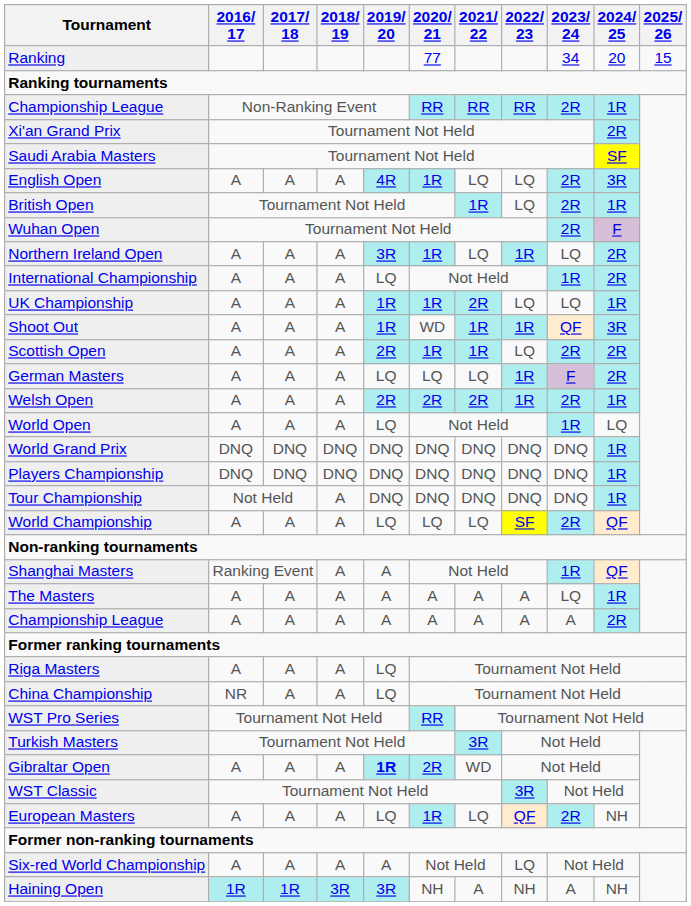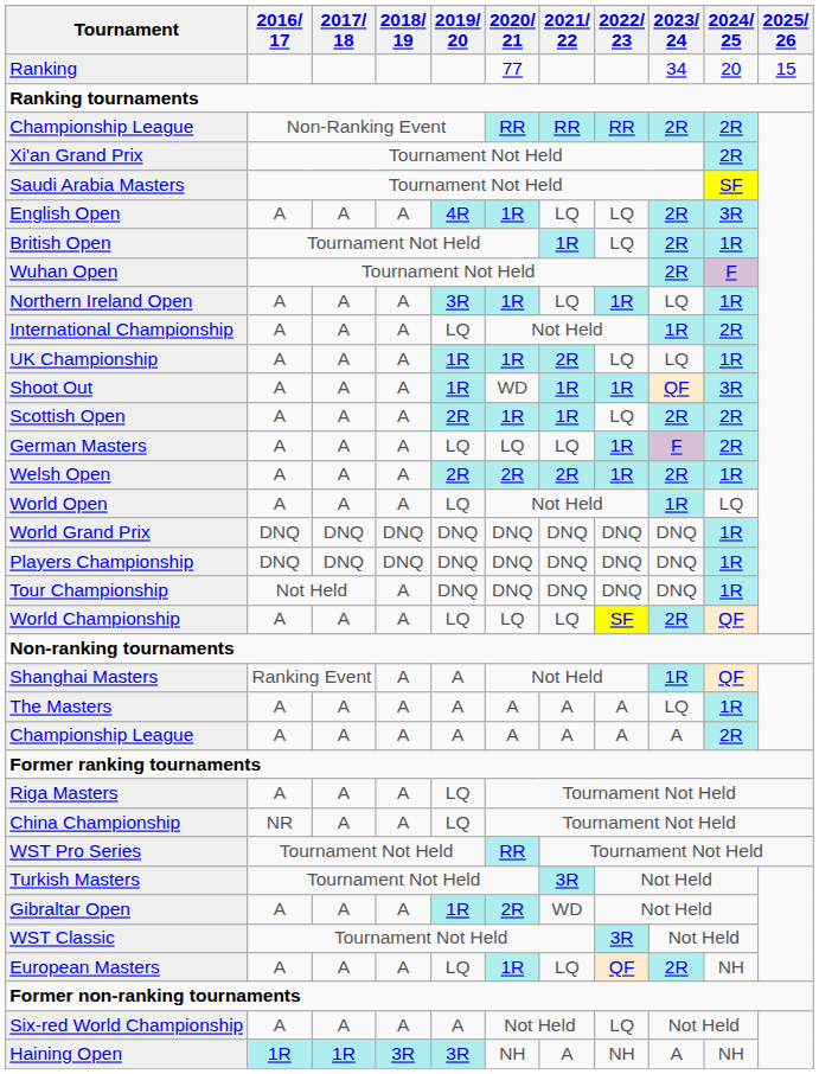 <table class="wikitable" style="font-size:85%;">
 <tr>
 <th>Tournament</th>
 <th><a href='#'>2016/<br>17</a></th>
 <th><a href='#'>2017/<br>18</a></th>
 <th><a href='#'>2018/<br>19</a></th>
 <th><a href='#'>2019/<br>20</a></th>
 <th><a href='#'>2020/<br>21</a></th>
 <th><a href='#'>2021/<br>22</a></th>
 <th><a href='#'>2022/<br>23</a></th>
 <th><a href='#'>2023/<br>24</a></th>
 <th><a href='#'>2024/<br>25</a></th>
 <th><a href='#'>2025/<br>26</a></th>
 </tr>
 <tr>
 <td style="background:#EFEFEF;"><a href='#'>Ranking</a></td>
 <td align="center"></td>
 <td align="center"></td>
 <td align="center"></td>
 <td align="center"></td>
 <td align="center"><a href='#'>77</a></td>
 <td align="center"></td>
 <td align="center"></td>
 <td align="center"><a href='#'>34</a></td>
 <td align="center"><a href='#'>20</a></td>
 <td align="center"><a href='#'>15</a></td>
 </tr>
 <tr>
 <td colspan="20"><strong>Ranking tournaments</strong></td>
 </tr>
 <tr>
 <td style="background:#EFEFEF;"><a href='#'>Championship League</a></td>
 <td align="center" colspan="4" style="color:#555555;">Non-Ranking Event</td>
 <td align="center" style="background:#afeeee;"><a href='#'>RR</a></td>
 <td align="center" style="background:#afeeee;"><a href='#'>RR</a></td>
 <td align="center" style="background:#afeeee;"><a href='#'>RR</a></td>
 <td align="center" style="background:#afeeee;"><a href='#'>2R</a></td>
-<td align="center" style="background:#afeeee;"><a href='#'>1R</a></td>
+<td align="center" style="background:#afeeee;"><a href='#'>2R</a></td>
 </tr>
 <tr>
 <td style="background:#EFEFEF;"><a href='#'>Xi'an Grand Prix</a></td>
 <td align="center" colspan="8" style="color:#555555;">Tournament Not Held</td>
 <td align="center" style="background:#afeeee;"><a href='#'>2R</a></td>
 </tr>
 <tr>
 <td style="background:#EFEFEF;"><a href='#'>Saudi Arabia Masters</a></td>
 <td align="center" colspan="8" style="color:#555555;">Tournament Not Held</td>
 <td align="center" style="background:yellow;"><a href='#'>SF</a></td>
 </tr>
 <tr>
 <td style="background:#EFEFEF;"><a href='#'>English Open</a></td>
 <td align="center" style="color:#555555;">A</td>
 <td align="center" style="color:#555555;">A</td>
 <td align="center" style="color:#555555;">A</td>
 <td align="center" style="background:#afeeee;"><a href='#'>4R</a></td>
 <td align="center" style="background:#afeeee;"><a href='#'>1R</a></td>
 <td align="center" style="color:#555555;">LQ</td>
 <td align="center" style="color:#555555;">LQ</td>
 <td align="center" style="background:#afeeee;"><a href='#'>2R</a></td>
 <td align="center" style="background:#afeeee;"><a href='#'>3R</a></td>
 </tr>
 <tr>
 <td style="background:#EFEFEF;"><a href='#'>British Open</a></td>
 <td align="center" colspan="5" style="color:#555555;">Tournament Not Held</td>
 <td align="center" style="background:#afeeee;"><a href='#'>1R</a></td>
 <td align="center" style="color:#555555;">LQ</td>
 <td align="center" style="background:#afeeee;"><a href='#'>2R</a></td>
 <td align="center" style="background:#afeeee;"><a href='#'>1R</a></td>
 </tr>
 <tr>
 <td style="background:#EFEFEF;"><a href='#'>Wuhan Open</a></td>
 <td align="center" colspan="7" style="color:#555555;">Tournament Not Held</td>
 <td align="center" style="background:#afeeee;"><a href='#'>2R</a></td>
 <td align="center" style="background:thistle;"><a href='#'>F</a></td>
 </tr>
 <tr>
 <td style="background:#EFEFEF;"><a href='#'>Northern Ireland Open</a></td>
 <td align="center" style="color:#555555;">A</td>
 <td align="center" style="color:#555555;">A</td>
 <td align="center" style="color:#555555;">A</td>
 <td align="center" style="background:#afeeee;"><a href='#'>3R</a></td>
 <td align="center" style="background:#afeeee;"><a href='#'>1R</a></td>
 <td align="center" style="color:#555555;">LQ</td>
 <td align="center" style="background:#afeeee;"><a href='#'>1R</a></td>
 <td align="center" style="color:#555555;">LQ</td>
-<td align="center" style="background:#afeeee;"><a href='#'>2R</a></td>
+<td align="center" style="background:#afeeee;"><a href='#'>1R</a></td>
 </tr>
 <tr>
 <td style="background:#EFEFEF;"><a href='#'>International Championship</a></td>
 <td align="center" style="color:#555555;">A</td>
 <td align="center" style="color:#555555;">A</td>
 <td align="center" style="color:#555555;">A</td>
 <td align="center" style="color:#555555;">LQ</td>
 <td align="center" colspan="3" style="color:#555555;">Not Held</td>
 <td align="center" style="background:#afeeee;"><a href='#'>1R</a></td>
 <td align="center" style="background:#afeeee;"><a href='#'>2R</a></td>
 </tr>
 <tr>
 <td style="background:#EFEFEF;"><a href='#'>UK Championship</a></td>
 <td align="center" style="color:#555555;">A</td>
 <td align="center" style="color:#555555;">A</td>
 <td align="center" style="color:#555555;">A</td>
 <td align="center" style="background:#afeeee;"><a href='#'>1R</a></td>
 <td align="center" style="background:#afeeee;"><a href='#'>1R</a></td>
 <td align="center" style="background:#afeeee;"><a href='#'>2R</a></td>
 <td align="center" style="color:#555555;">LQ</td>
 <td align="center" style="color:#555555;">LQ</td>
 <td align="center" style="background:#afeeee;"><a href='#'>1R</a></td>
 </tr>
 <tr>
 <td style="background:#EFEFEF;"><a href='#'>Shoot Out</a></td>
 <td align="center" style="color:#555555;">A</td>
 <td align="center" style="color:#555555;">A</td>
 <td align="center" style="color:#555555;">A</td>
 <td align="center" style="background:#afeeee;"><a href='#'>1R</a></td>
 <td align="center" style="color:#555555;">WD</td>
 <td align="center" style="background:#afeeee;"><a href='#'>1R</a></td>
 <td align="center" style="background:#afeeee;"><a href='#'>1R</a></td>
 <td align="center" style="background:#ffebcd;"><a href='#'>QF</a></td>
 <td align="center" style="background:#afeeee;"><a href='#'>3R</a></td>
 </tr>
 <tr>
 <td style="background:#EFEFEF;"><a href='#'>Scottish Open</a></td>
 <td align="center" style="color:#555555;">A</td>
 <td align="center" style="color:#555555;">A</td>
 <td align="center" style="color:#555555;">A</td>
 <td align="center" style="background:#afeeee;"><a href='#'>2R</a></td>
 <td align="center" style="background:#afeeee;"><a href='#'>1R</a></td>
 <td align="center" style="background:#afeeee;"><a href='#'>1R</a></td>
 <td align="center" style="color:#555555;">LQ</td>
 <td align="center" style="background:#afeeee;"><a href='#'>2R</a></td>
 <td align="center" style="background:#afeeee;"><a href='#'>2R</a></td>
 </tr>
 <tr>
 <td style="background:#EFEFEF;"><a href='#'>German Masters</a></td>
 <td align="center" style="color:#555555;">A</td>
 <td align="center" style="color:#555555;">A</td>
 <td align="center" style="color:#555555;">A</td>
 <td align="center" style="color:#555555;">LQ</td>
 <td align="center" style="color:#555555;">LQ</td>
 <td align="center" style="color:#555555;">LQ</td>
 <td align="center" style="background:#afeeee;"><a href='#'>1R</a></td>
 <td align="center" style="background:thistle;"><a href='#'>F</a></td>
 <td align="center" style="background:#afeeee;"><a href='#'>2R</a></td>
 </tr>
 <tr>
 <td style="background:#EFEFEF;"><a href='#'>Welsh Open</a></td>
 <td align="center" style="color:#555555;">A</td>
 <td align="center" style="color:#555555;">A</td>
 <td align="center" style="color:#555555;">A</td>
 <td align="center" style="background:#afeeee;"><a href='#'>2R</a></td>
 <td align="center" style="background:#afeeee;"><a href='#'>2R</a></td>
 <td align="center" style="background:#afeeee;"><a href='#'>2R</a></td>
 <td align="center" style="background:#afeeee;"><a href='#'>1R</a></td>
 <td align="center" style="background:#afeeee;"><a href='#'>2R</a></td>
 <td align="center" style="background:#afeeee;"><a href='#'>1R</a></td>
 </tr>
 <tr>
 <td style="background:#EFEFEF;"><a href='#'>World Open</a></td>
 <td align="center" style="color:#555555;">A</td>
 <td align="center" style="color:#555555;">A</td>
 <td align="center" style="color:#555555;">A</td>
 <td align="center" style="color:#555555;">LQ</td>
 <td align="center" colspan="3" style="color:#555555;">Not Held</td>
 <td align="center" style="background:#afeeee;"><a href='#'>1R</a></td>
 <td align="center" style="color:#555555;">LQ</td>
 </tr>
 <tr>
 <td style="background:#EFEFEF;"><a href='#'>World Grand Prix</a></td>
 <td align="center" style="color:#555555;">DNQ</td>
 <td align="center" style="color:#555555;">DNQ</td>
 <td align="center" style="color:#555555;">DNQ</td>
 <td align="center" style="color:#555555;">DNQ</td>
 <td align="center" style="color:#555555;">DNQ</td>
 <td align="center" style="color:#555555;">DNQ</td>
 <td align="center" style="color:#555555;">DNQ</td>
 <td align="center" style="color:#555555;">DNQ</td>
 <td align="center" style="background:#afeeee;"><a href='#'>1R</a></td>
 </tr>
 <tr>
 <td style="background:#EFEFEF;"><a href='#'>Players Championship</a></td>
 <td align="center" style="color:#555555;">DNQ</td>
 <td align="center" style="color:#555555;">DNQ</td>
 <td align="center" style="color:#555555;">DNQ</td>
 <td align="center" style="color:#555555;">DNQ</td>
 <td align="center" style="color:#555555;">DNQ</td>
 <td align="center" style="color:#555555;">DNQ</td>
 <td align="center" style="color:#555555;">DNQ</td>
 <td align="center" style="color:#555555;">DNQ</td>
 <td align="center" style="background:#afeeee;"><a href='#'>1R</a></td>
 </tr>
 <tr>
 <td style="background:#EFEFEF;"><a href='#'>Tour Championship</a></td>
 <td align="center" colspan="2" style="color:#555555;">Not Held</td>
 <td align="center" style="color:#555555;">A</td>
 <td align="center" style="color:#555555;">DNQ</td>
 <td align="center" style="color:#555555;">DNQ</td>
 <td align="center" style="color:#555555;">DNQ</td>
 <td align="center" style="color:#555555;">DNQ</td>
 <td align="center" style="color:#555555;">DNQ</td>
 <td align="center" style="background:#afeeee;"><a href='#'>1R</a></td>
 </tr>
 <tr>
 <td style="background:#EFEFEF;"><a href='#'>World Championship</a></td>
 <td align="center" style="color:#555555;">A</td>
 <td align="center" style="color:#555555;">A</td>
 <td align="center" style="color:#555555;">A</td>
 <td align="center" style="color:#555555;">LQ</td>
 <td align="center" style="color:#555555;">LQ</td>
 <td align="center" style="color:#555555;">LQ</td>
 <td align="center" style="background:yellow;"><a href='#'>SF</a></td>
 <td align="center" style="background:#afeeee;"><a href='#'>2R</a></td>
 <td align="center" style="background:#ffebcd;"><a href='#'>QF</a></td>
 </tr>
 <tr>
 <td colspan="20"><strong>Non-ranking tournaments</strong></td>
 </tr>
 <tr>
 <td style="background:#EFEFEF;"><a href='#'>Shanghai Masters</a></td>
 <td align="center" colspan="2" style="color:#555555;">Ranking Event</td>
 <td align="center" style="color:#555555;">A</td>
 <td align="center" style="color:#555555;">A</td>
 <td align="center" colspan="3" style="color:#555555;">Not Held</td>
 <td align="center" style="background:#afeeee;"><a href='#'>1R</a></td>
 <td align="center" style="background:#ffebcd;"><a href='#'>QF</a></td>
 </tr>
 <tr>
 <td style="background:#EFEFEF;"><a href='#'>The Masters</a></td>
 <td align="center" style="color:#555555;">A</td>
 <td align="center" style="color:#555555;">A</td>
 <td align="center" style="color:#555555;">A</td>
 <td align="center" style="color:#555555;">A</td>
 <td align="center" style="color:#555555;">A</td>
 <td align="center" style="color:#555555;">A</td>
 <td align="center" style="color:#555555;">A</td>
 <td align="center" style="color:#555555;">LQ</td>
 <td align="center" style="background:#afeeee;"><a href='#'>1R</a></td>
 </tr>
 <tr>
 <td style="background:#EFEFEF;"><a href='#'>Championship League</a></td>
 <td align="center" style="color:#555555;">A</td>
 <td align="center" style="color:#555555;">A</td>
 <td align="center" style="color:#555555;">A</td>
 <td align="center" style="color:#555555;">A</td>
 <td align="center" style="color:#555555;">A</td>
 <td align="center" style="color:#555555;">A</td>
 <td align="center" style="color:#555555;">A</td>
 <td align="center" style="color:#555555;">A</td>
 <td align="center" style="background:#afeeee;"><a href='#'>2R</a></td>
 </tr>
 <tr>
 <td colspan="20"><strong>Former ranking tournaments</strong></td>
 </tr>
 <tr>
 <td style="background:#EFEFEF;"><a href='#'>Riga Masters</a></td>
 <td align="center" style="color:#555555;">A</td>
 <td align="center" style="color:#555555;">A</td>
 <td align="center" style="color:#555555;">A</td>
 <td align="center" style="color:#555555;">LQ</td>
 <td align="center" colspan="20" style="color:#555555;">Tournament Not Held</td>
 </tr>
 <tr>
 <td style="background:#EFEFEF;"><a href='#'>China Championship</a></td>
 <td align="center" style="color:#555555;">NR</td>
 <td align="center" style="color:#555555;">A</td>
 <td align="center" style="color:#555555;">A</td>
 <td align="center" style="color:#555555;">LQ</td>
 <td align="center" colspan="20" style="color:#555555;">Tournament Not Held</td>
 </tr>
 <tr>
 <td style="background:#EFEFEF;"><a href='#'>WST Pro Series</a></td>
 <td align="center" colspan="4" style="color:#555555;">Tournament Not Held</td>
 <td align="center" style="background:#afeeee;"><a href='#'>RR</a></td>
 <td align="center" colspan="20" style="color:#555555;">Tournament Not Held</td>
 </tr>
 <tr>
 <td style="background:#EFEFEF;"><a href='#'>Turkish Masters</a></td>
 <td align="center" colspan="5" style="color:#555555;">Tournament Not Held</td>
 <td align="center" style="background:#afeeee;"><a href='#'>3R</a></td>
 <td align="center" colspan="3" style="color:#555555;">Not Held</td>
 </tr>
 <tr>
 <td style="background:#EFEFEF;"><a href='#'>Gibraltar Open</a></td>
 <td align="center" style="color:#555555;">A</td>
 <td align="center" style="color:#555555;">A</td>
 <td align="center" style="color:#555555;">A</td>
-<td align="center" style="background:#afeeee;"><strong><a href='#'>1R</a></strong></td>
+<td align="center" style="background:#afeeee;"><a href='#'>1R</a></td>
 <td align="center" style="background:#afeeee;"><a href='#'>2R</a></td>
 <td align="center" style="color:#555555;">WD</td>
 <td align="center" colspan="3" style="color:#555555;">Not Held</td>
 </tr>
 <tr>
 <td style="background:#EFEFEF;"><a href='#'>WST Classic</a></td>
 <td align="center" colspan="6" style="color:#555555;">Tournament Not Held</td>
 <td align="center" style="background:#afeeee;"><a href='#'>3R</a></td>
 <td align="center" colspan="2" style="color:#555555;">Not Held</td>
 </tr>
 <tr>
 <td style="background:#EFEFEF;"><a href='#'>European Masters</a></td>
 <td align="center" style="color:#555555;">A</td>
 <td align="center" style="color:#555555;">A</td>
 <td align="center" style="color:#555555;">A</td>
 <td align="center" style="color:#555555;">LQ</td>
 <td align="center" style="background:#afeeee;"><a href='#'>1R</a></td>
 <td align="center" style="color:#555555;">LQ</td>
 <td align="center" style="background:#ffebcd;"><a href='#'>QF</a></td>
 <td align="center" style="background:#afeeee;"><a href='#'>2R</a></td>
 <td align="center" style="color:#555555;">NH</td>
 </tr>
 <tr>
 <td colspan="20"><strong>Former non-ranking tournaments</strong></td>
 </tr>
 <tr>
 <td style="background:#EFEFEF;"><a href='#'>Six-red World Championship</a></td>
 <td align="center" style="color:#555555;">A</td>
 <td align="center" style="color:#555555;">A</td>
 <td align="center" style="color:#555555;">A</td>
 <td align="center" style="color:#555555;">A</td>
 <td align="center" colspan="2" style="color:#555555;">Not Held</td>
 <td align="center" style="color:#555555;">LQ</td>
 <td align="center" colspan="2" style="color:#555555;">Not Held</td>
 </tr>
 <tr>
 <td style="background:#EFEFEF;"><a href='#'>Haining Open</a></td>
 <td align="center" style="background:#afeeee;"><a href='#'>1R</a></td>
 <td align="center" style="background:#afeeee;"><a href='#'>1R</a></td>
 <td align="center" style="background:#afeeee;"><a href='#'>3R</a></td>
 <td align="center" style="background:#afeeee;"><a href='#'>3R</a></td>
 <td align="center" style="color:#555555;">NH</td>
 <td align="center" style="color:#555555;">A</td>
 <td align="center" style="color:#555555;">NH</td>
 <td align="center" style="color:#555555;">A</td>
 <td align="center" style="color:#555555;">NH</td>
 </tr>
 </table>
